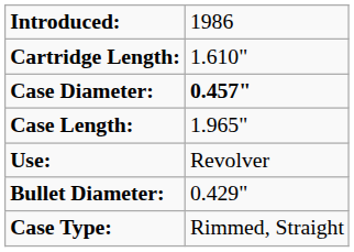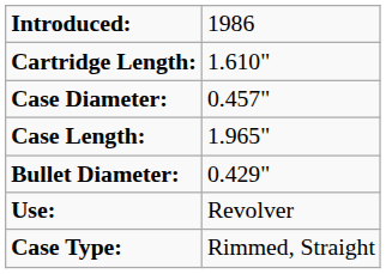 <table class="wikitable">
 <tr>
 <td><strong>Introduced:</strong></td>
 <td>1986</td>
 </tr>
 <tr>
 <td><strong>Cartridge Length:</strong></td>
 <td>1.610"</td>
 </tr>
 <tr>
 <td><strong>Case Diameter:</strong></td>
-<td><strong>0.457"</strong></td>
+<td>0.457"</td>
 </tr>
 <tr>
 <td><strong>Case Length:</strong></td>
 <td>1.965"</td>
 </tr>
 <tr>
+<td><strong>Bullet Diameter:</strong></td>
+<td>0.429"</td>
+</tr>
+<tr>
 <td><strong>Use:</strong></td>
 <td>Revolver</td>
-</tr>
-<tr>
-<td><strong>Bullet Diameter:</strong></td>
-<td>0.429"</td>
 </tr>
 <tr>
 <td><strong>Case Type:</strong></td>
 <td>Rimmed, Straight</td>
 </tr>
 </table>
